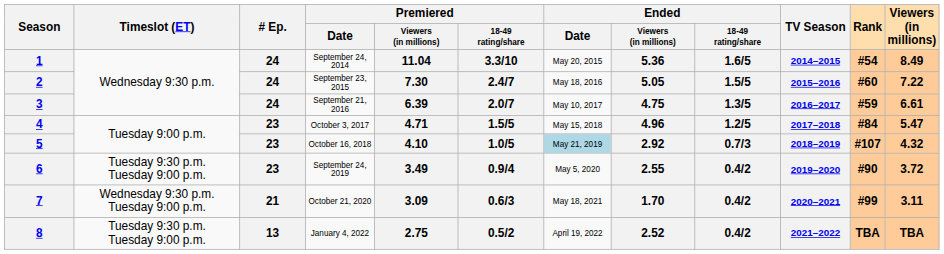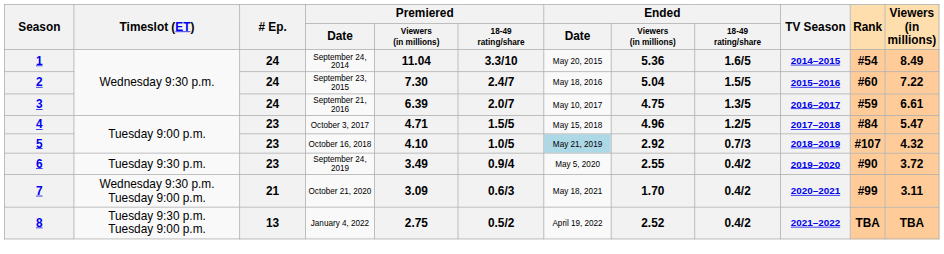 <table class="wikitable" style="text-align:center; width:100%;">
 <tr>
 <th style="width:8%;" rowspan="2">Season</th>
 <th style="width:20%;" rowspan="2">Timeslot (<a href='#'>ET</a>)</th>
 <th style="width:8%;" rowspan="2"># Ep.</th>
 <th colspan=3>Premiered</th>
 <th colspan=3>Ended</th>
 <th style="width:10%;" rowspan="2">TV Season</th>
 <th style="width:10%; background:#ffdead;" rowspan="2">Rank</th>
 <th style="width:10%; background:#ffdead;" rowspan="2">Viewers<br>(in millions)</th>
 </tr>
 <tr>
 <th style="width:8%;">Date</th>
 <th span style="width:10%; font-size:smaller; line-height:100%;"><small>Viewers<br>(in millions)</small></th>
 <th span style="width:10%; font-size:smaller; line-height:100%;"><small>18-49<br>rating/share</small></th>
 <th style="width:8%;">Date</th>
 <th span style="width:10%; font-size:smaller; line-height:100%;"><small>Viewers<br>(in millions)</small></th>
 <th span style="width:10%; font-size:smaller; line-height:100%;"><small>18-49<br>rating/share</small></th>
 </tr>
 <tr>
 <th><a href='#'>1</a></th>
 <td rowspan="3">Wednesday 9:30 p.m.</td>
 <th>24</th>
 <td style="font-size:11px;line-height:110%;text-align:center;">September 24, 2014</td>
 <th>11.04</th>
 <th>3.3/10</th>
 <td style="font-size:11px;line-height:110%;text-align:center;">May 20, 2015</td>
 <th>5.36</th>
 <th>1.6/5</th>
 <th style="font-size:smaller"><a href='#'>2014–2015</a></th>
 <th style="background:#fc9;">#54</th>
 <th style="background:#fc9;">8.49</th>
 </tr>
 <tr>
 <th><a href='#'>2</a></th>
 <th>24</th>
 <td style="font-size:11px;line-height:110%;text-align:center;">September 23, 2015</td>
 <th>7.30</th>
 <th>2.4/7</th>
 <td style="font-size:11px;line-height:110%;text-align:center;">May 18, 2016</td>
-<th>5.05</th>
+<th>5.04</th>
 <th>1.5/5</th>
 <th style="font-size:smaller"><a href='#'>2015–2016</a></th>
 <th style="background:#fc9;">#60</th>
 <th style="background:#fc9;">7.22</th>
 </tr>
 <tr>
 <th><a href='#'>3</a></th>
 <th>24</th>
 <td style="font-size:11px;line-height:110%;text-align:center;">September 21, 2016</td>
 <th>6.39</th>
 <th>2.0/7</th>
 <td style="font-size:11px;line-height:110%;text-align:center;">May 10, 2017</td>
 <th>4.75</th>
 <th>1.3/5</th>
 <th style="font-size:smaller"><a href='#'>2016–2017</a></th>
 <th style="background:#fc9;">#59</th>
 <th style="background:#fc9;">6.61</th>
 </tr>
 <tr>
 <th><a href='#'>4</a></th>
 <td rowspan="2">Tuesday 9:00 p.m.</td>
 <th>23</th>
 <td style="font-size:11px;line-height:110%;text-align:center;">October 3, 2017</td>
 <th>4.71</th>
 <th>1.5/5</th>
 <td style="font-size:11px;line-height:110%;text-align:center;">May 15, 2018</td>
 <th>4.96</th>
 <th>1.2/5</th>
 <th style="font-size:smaller"><a href='#'>2017–2018</a></th>
 <th style="background:#fc9;">#84</th>
 <th style="background:#fc9;">5.47</th>
 </tr>
 <tr>
 <th><a href='#'>5</a></th>
 <th>23</th>
 <td style="font-size:11px;line-height:110%;text-align:center;">October 16, 2018</td>
 <th>4.10</th>
 <th>1.0/5</th>
 <td style="background: lightblue; font-size:11px;line-height:110%;text-align:center;">May 21, 2019</td>
 <th>2.92</th>
 <th>0.7/3</th>
 <th style="font-size:smaller"><a href='#'>2018–2019</a></th>
 <th style="background:#fc9;">#107</th>
 <th style="background:#fc9;">4.32</th>
 </tr>
 <tr>
 <th><a href='#'>6</a></th>
-<td>Tuesday 9:30 p.m. <br>Tuesday 9:00 p.m. </td>
+<td>Tuesday 9:30 p.m.</td>
 <th>23</th>
 <td style="font-size:11px;line-height:110%;text-align:center;">September 24, 2019</td>
 <th>3.49</th>
 <th>0.9/4</th>
 <td style="font-size:11px;line-height:110%;text-align:center;">May 5, 2020</td>
 <th>2.55</th>
 <th>0.4/2</th>
 <th style="font-size:smaller"><a href='#'>2019–2020</a></th>
 <th style="background:#fc9;">#90</th>
 <th style="background:#fc9;">3.72</th>
 </tr>
 <tr>
 <th><a href='#'>7</a></th>
 <td>Wednesday 9:30 p.m. <br>Tuesday 9:00 p.m. </td>
 <th>21</th>
 <td style="font-size:11px;line-height:110%;text-align:center;">October 21, 2020</td>
 <th>3.09</th>
 <th>0.6/3</th>
 <td style="font-size:11px;line-height:110%">May 18, 2021</td>
 <th>1.70</th>
 <th>0.4/2</th>
 <th style="font-size:smaller"><a href='#'>2020–2021</a></th>
 <th style="background:#fc9;">#99</th>
 <th style="background:#fc9;">3.11</th>
 </tr>
 <tr>
 <th><a href='#'>8</a></th>
 <td>Tuesday 9:30 p.m. <br>Tuesday 9:00 p.m. </td>
 <th>13</th>
 <td style="font-size:11px;line-height:110%;text-align:center;">January 4, 2022</td>
 <th>2.75</th>
 <th>0.5/2</th>
 <td style="font-size:11px;line-height:110%;text-align:center;">April 19, 2022</td>
 <th>2.52</th>
 <th>0.4/2</th>
 <th style="font-size:smaller"><a href='#'>2021–2022</a></th>
 <th style="background:#fc9;">TBA</th>
 <th style="background:#fc9;">TBA</th>
 </tr>
 </table>
